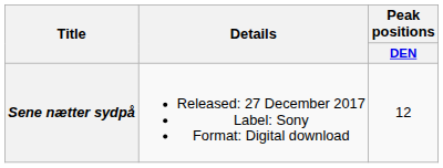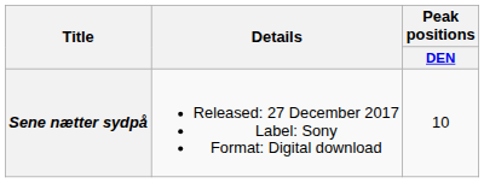 <table class="wikitable plainrowheaders" style="text-align:center">
 <tr>
 <th align="center" rowspan="2">Title</th>
 <th align="center" rowspan="2">Details</th>
 <th align="center" colspan="1" width="20">Peak positions</th>
 </tr>
 <tr>
 <th scope="col" style="width:3em;font-size:90%;"><a href='#'>DEN</a><br></th>
 </tr>
 <tr>
 <th scope="row"><em>Sene nætter sydpå</em></th>
 <td><br><ul><li>Released: 27 December 2017</li><li>Label: Sony</li><li>Format: Digital download</li></ul></td>
-<td>12<br></td>
+<td>10<br></td>
 </tr>
 </table>
